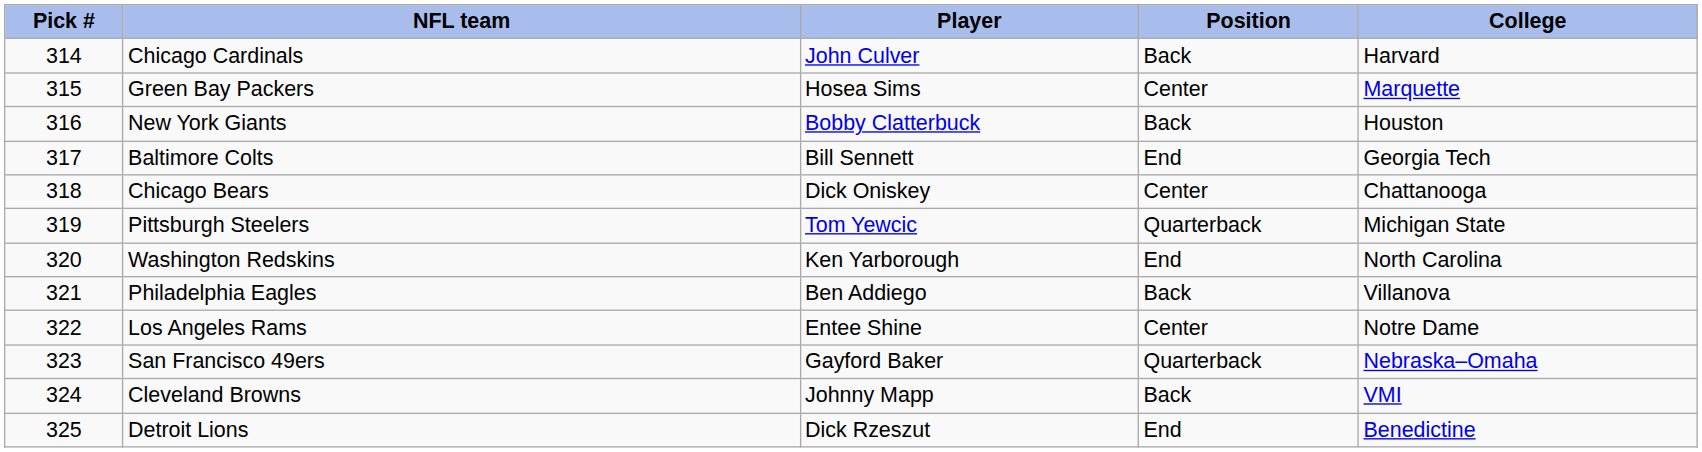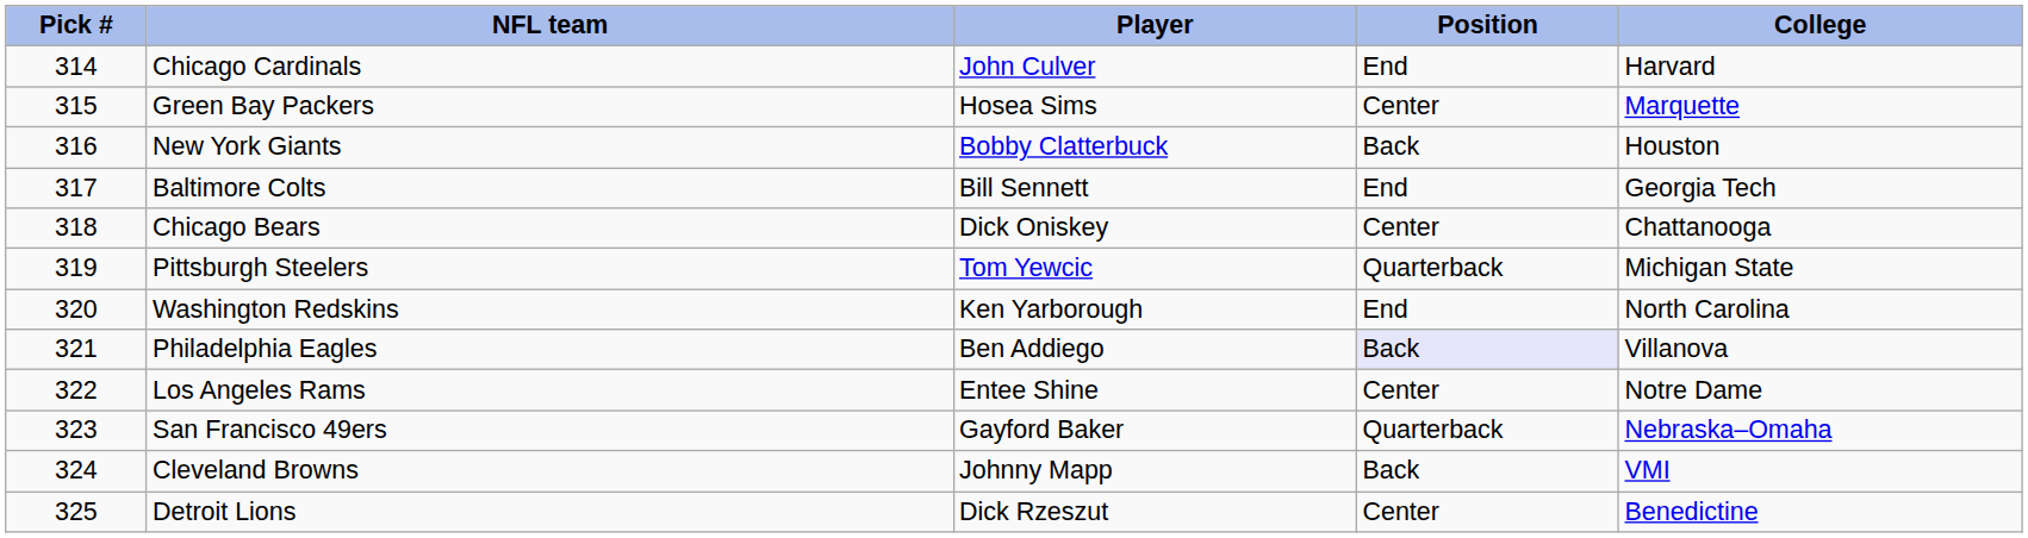 <table class="wikitable sortable sortable" style="width: 100%">
 <tr>
 <th style="background:#a8bdec; width:7%;">Pick #</th>
 <th style="width:40%; background:#a8bdec;">NFL team</th>
 <th style="width:20%; background:#a8bdec;">Player</th>
 <th style="width:13%; background:#a8bdec;">Position</th>
 <th style="background:#A8BDEC;">College</th>
 </tr>
 <tr>
 <td align=center>314</td>
 <td>Chicago Cardinals</td>
 <td><a href='#'>John Culver</a></td>
-<td>Back</td>
+<td>End</td>
 <td>Harvard</td>
 </tr>
 <tr>
 <td align=center>315</td>
 <td>Green Bay Packers</td>
 <td>Hosea Sims</td>
 <td>Center</td>
 <td><a href='#'>Marquette</a></td>
 </tr>
 <tr>
 <td align=center>316</td>
 <td>New York Giants</td>
 <td><a href='#'>Bobby Clatterbuck</a></td>
 <td>Back</td>
 <td>Houston</td>
 </tr>
 <tr>
 <td align=center>317</td>
 <td>Baltimore Colts</td>
 <td>Bill Sennett</td>
 <td>End</td>
 <td>Georgia Tech</td>
 </tr>
 <tr>
 <td align=center>318</td>
 <td>Chicago Bears</td>
 <td>Dick Oniskey</td>
 <td>Center</td>
 <td>Chattanooga</td>
 </tr>
 <tr>
 <td align=center>319</td>
 <td>Pittsburgh Steelers</td>
 <td><a href='#'>Tom Yewcic</a></td>
 <td>Quarterback</td>
 <td>Michigan State</td>
 </tr>
 <tr>
 <td align=center>320</td>
 <td>Washington Redskins</td>
 <td>Ken Yarborough</td>
 <td>End</td>
 <td>North Carolina</td>
 </tr>
 <tr>
 <td align=center>321</td>
 <td>Philadelphia Eagles</td>
 <td>Ben Addiego</td>
-<td>Back</td>
+<td style="background: lavender;">Back</td>
 <td>Villanova</td>
 </tr>
 <tr>
 <td align=center>322</td>
 <td>Los Angeles Rams</td>
 <td>Entee Shine</td>
 <td>Center</td>
 <td>Notre Dame</td>
 </tr>
 <tr>
 <td align=center>323</td>
 <td>San Francisco 49ers</td>
 <td>Gayford Baker</td>
 <td>Quarterback</td>
 <td><a href='#'>Nebraska–Omaha</a></td>
 </tr>
 <tr>
 <td align=center>324</td>
 <td>Cleveland Browns</td>
 <td>Johnny Mapp</td>
 <td>Back</td>
 <td><a href='#'>VMI</a></td>
 </tr>
 <tr>
 <td align=center>325</td>
 <td>Detroit Lions</td>
 <td>Dick Rzeszut</td>
-<td>End</td>
+<td>Center</td>
 <td><a href='#'>Benedictine</a></td>
 </tr>
 </table>
